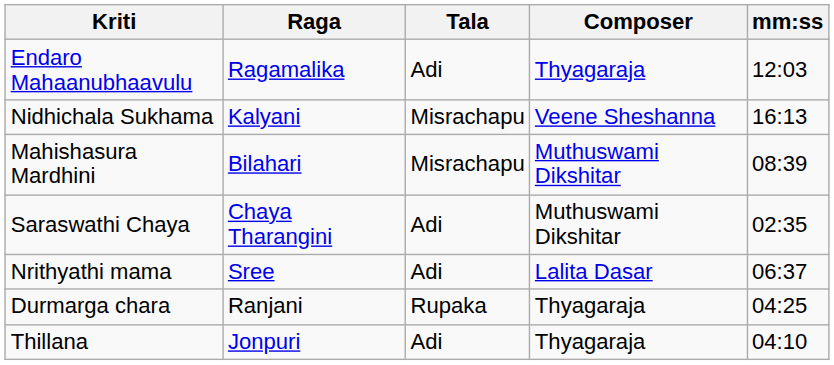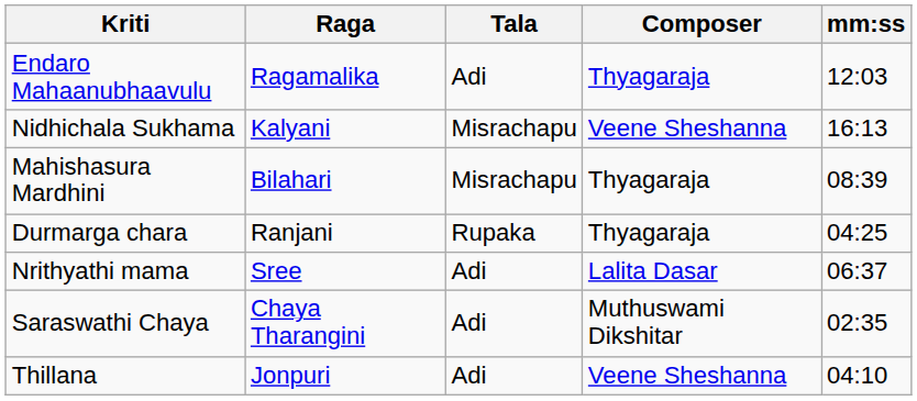 <table class="wikitable" style="margin: 1em auto 1em auto">
 <tr>
 <th width="150">Kriti</th>
 <th width="125">Raga</th>
 <th width="50">Tala</th>
 <th width="150">Composer</th>
 <th width="50">mm:ss</th>
 </tr>
 <tr>
 <td><a href='#'>Endaro Mahaanubhaavulu</a></td>
 <td><a href='#'>Ragamalika</a></td>
 <td>Adi</td>
 <td><a href='#'>Thyagaraja</a></td>
 <td>12:03</td>
 </tr>
 <tr>
 <td>Nidhichala Sukhama</td>
 <td><a href='#'>Kalyani</a></td>
 <td>Misrachapu</td>
 <td><a href='#'>Veene Sheshanna</a></td>
 <td>16:13</td>
 </tr>
 <tr>
 <td>Mahishasura Mardhini</td>
 <td><a href='#'>Bilahari</a></td>
 <td>Misrachapu</td>
-<td><a href='#'>Muthuswami Dikshitar</a></td>
+<td>Thyagaraja</td>
 <td>08:39</td>
+</tr>
+<tr>
+<td>Durmarga chara</td>
+<td>Ranjani</td>
+<td>Rupaka</td>
+<td>Thyagaraja</td>
+<td>04:25</td>
+</tr>
+<tr>
+<td>Nrithyathi mama</td>
+<td><a href='#'>Sree</a></td>
+<td>Adi</td>
+<td><a href='#'>Lalita Dasar</a></td>
+<td>06:37</td>
 </tr>
 <tr>
 <td>Saraswathi Chaya</td>
 <td><a href='#'>Chaya Tharangini</a></td>
 <td>Adi</td>
 <td>Muthuswami Dikshitar</td>
 <td>02:35</td>
 </tr>
 <tr>
-<td>Nrithyathi mama</td>
-<td><a href='#'>Sree</a></td>
-<td>Adi</td>
-<td><a href='#'>Lalita Dasar</a></td>
-<td>06:37</td>
-</tr>
-<tr>
-<td>Durmarga chara</td>
-<td>Ranjani</td>
-<td>Rupaka</td>
-<td>Thyagaraja</td>
-<td>04:25</td>
-</tr>
-<tr>
 <td>Thillana</td>
 <td><a href='#'>Jonpuri</a></td>
 <td>Adi</td>
-<td>Thyagaraja</td>
+<td><a href='#'>Veene Sheshanna</a></td>
 <td>04:10</td>
 </tr>
 </table>
